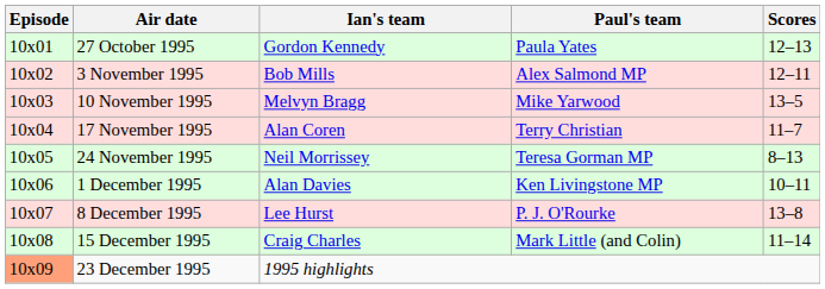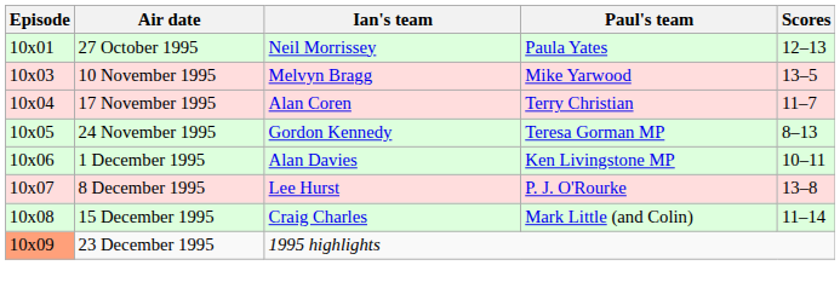 <table class="wikitable" style="width:745px;">
 <tr>
 <th style="width:5%;">Episode</th>
 <th style="width:23%;">Air date</th>
 <th style="width:31%;">Ian's team</th>
 <th style="width:31%;">Paul's team</th>
 <th style="width:6%;">Scores</th>
 </tr>
 <tr style="background:#dfd;">
 <td>10x01</td>
 <td>27 October 1995</td>
-<td><a href='#'>Gordon Kennedy</a></td>
+<td><a href='#'>Neil Morrissey</a></td>
 <td><a href='#'>Paula Yates</a></td>
 <td>12–13</td>
-</tr>
-<tr style="background:#fdd;">
-<td>10x02</td>
-<td>3 November 1995</td>
-<td><a href='#'>Bob Mills</a></td>
-<td><a href='#'>Alex Salmond MP</a></td>
-<td>12–11</td>
 </tr>
 <tr style="background:#fdd;">
 <td>10x03</td>
 <td>10 November 1995</td>
 <td><a href='#'>Melvyn Bragg</a></td>
 <td><a href='#'>Mike Yarwood</a></td>
 <td>13–5</td>
 </tr>
 <tr style="background:#fdd;">
 <td>10x04</td>
 <td>17 November 1995</td>
 <td><a href='#'>Alan Coren</a></td>
 <td><a href='#'>Terry Christian</a></td>
 <td>11–7</td>
 </tr>
 <tr style="background:#dfd;">
 <td>10x05</td>
 <td>24 November 1995</td>
-<td><a href='#'>Neil Morrissey</a></td>
+<td><a href='#'>Gordon Kennedy</a></td>
 <td><a href='#'>Teresa Gorman MP</a></td>
 <td>8–13</td>
 </tr>
 <tr style="background:#dfd;">
 <td>10x06</td>
 <td>1 December 1995</td>
 <td><a href='#'>Alan Davies</a></td>
 <td><a href='#'>Ken Livingstone MP</a></td>
 <td>10–11</td>
 </tr>
 <tr style="background:#fdd;">
 <td>10x07</td>
 <td>8 December 1995</td>
 <td><a href='#'>Lee Hurst</a></td>
 <td><a href='#'>P. J. O'Rourke</a></td>
 <td>13–8</td>
 </tr>
 <tr style="background:#dfd;">
 <td>10x08</td>
 <td>15 December 1995</td>
 <td><a href='#'>Craig Charles</a></td>
 <td><a href='#'>Mark Little</a> (and Colin)</td>
 <td>11–14</td>
 </tr>
 <tr>
 <td style="background: lightsalmon;">10x09</td>
 <td>23 December 1995</td>
 <td colspan="3"><em>1995 highlights</em></td>
 </tr>
 </table>
